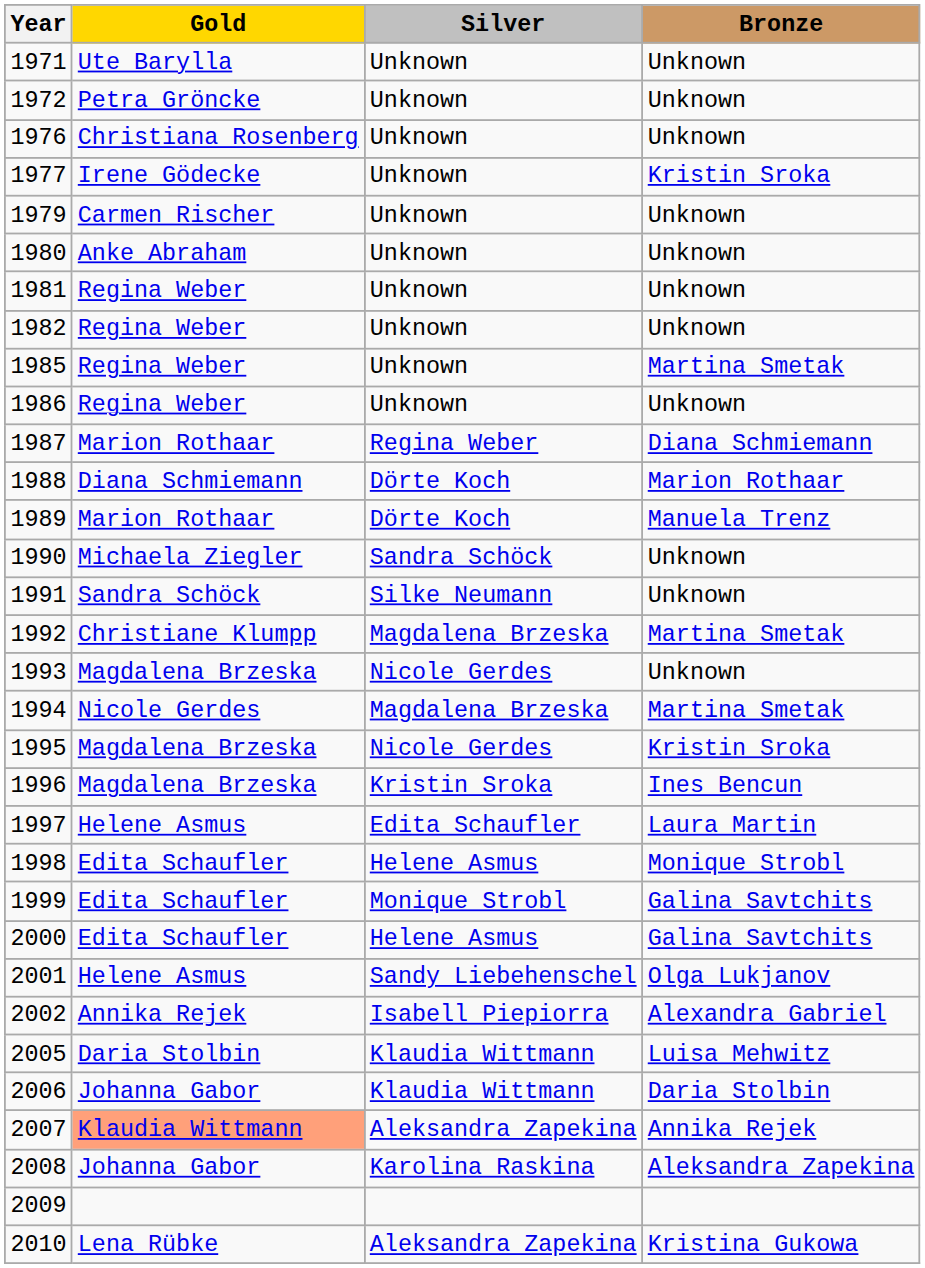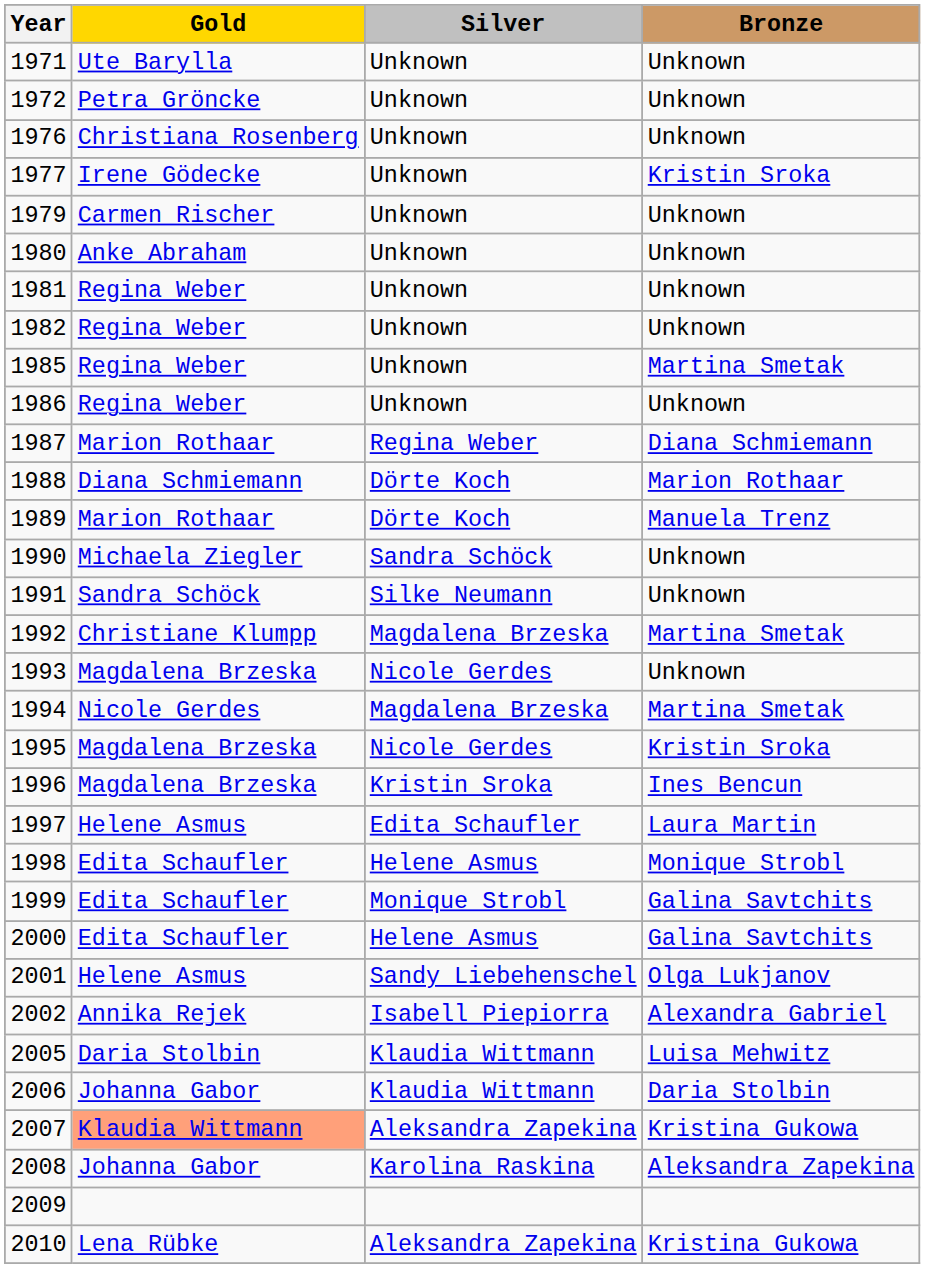 <table class="wikitable">
 <tr>
 <th>Year</th>
 <td align="center" bgcolor="gold"><strong>Gold</strong></td>
 <td align="center" bgcolor="silver"><strong>Silver</strong></td>
 <td align="center" bgcolor="cc9966"><strong>Bronze</strong></td>
 </tr>
 <tr>
 <td>1971</td>
 <td><a href='#'>Ute Barylla</a></td>
 <td>Unknown</td>
 <td>Unknown</td>
 </tr>
 <tr>
 <td>1972</td>
 <td><a href='#'>Petra Gröncke</a></td>
 <td>Unknown</td>
 <td>Unknown</td>
 </tr>
 <tr>
 <td>1976</td>
 <td><a href='#'>Christiana Rosenberg</a></td>
 <td>Unknown</td>
 <td>Unknown</td>
 </tr>
 <tr>
 <td>1977</td>
 <td><a href='#'>Irene Gödecke</a></td>
 <td>Unknown</td>
 <td><a href='#'>Kristin Sroka</a></td>
 </tr>
 <tr>
 <td>1979</td>
 <td><a href='#'>Carmen Rischer</a></td>
 <td>Unknown</td>
 <td>Unknown</td>
 </tr>
 <tr>
 <td>1980</td>
 <td><a href='#'>Anke Abraham</a></td>
 <td>Unknown</td>
 <td>Unknown</td>
 </tr>
 <tr>
 <td>1981</td>
 <td><a href='#'>Regina Weber</a></td>
 <td>Unknown</td>
 <td>Unknown</td>
 </tr>
 <tr>
 <td>1982</td>
 <td><a href='#'>Regina Weber</a></td>
 <td>Unknown</td>
 <td>Unknown</td>
 </tr>
 <tr>
 <td>1985</td>
 <td><a href='#'>Regina Weber</a></td>
 <td>Unknown</td>
 <td><a href='#'>Martina Smetak</a></td>
 </tr>
 <tr>
 <td>1986</td>
 <td><a href='#'>Regina Weber</a></td>
 <td>Unknown</td>
 <td>Unknown</td>
 </tr>
 <tr>
 <td>1987</td>
 <td><a href='#'>Marion Rothaar</a></td>
 <td><a href='#'>Regina Weber</a></td>
 <td><a href='#'>Diana Schmiemann</a></td>
 </tr>
 <tr>
 <td>1988</td>
 <td><a href='#'>Diana Schmiemann</a></td>
 <td><a href='#'>Dörte Koch</a></td>
 <td><a href='#'>Marion Rothaar</a></td>
 </tr>
 <tr>
 <td>1989</td>
 <td><a href='#'>Marion Rothaar</a></td>
 <td><a href='#'>Dörte Koch</a></td>
 <td><a href='#'>Manuela Trenz</a></td>
 </tr>
 <tr>
 <td>1990</td>
 <td><a href='#'>Michaela Ziegler</a></td>
 <td><a href='#'>Sandra Schöck</a></td>
 <td>Unknown</td>
 </tr>
 <tr>
 <td>1991</td>
 <td><a href='#'>Sandra Schöck</a></td>
 <td><a href='#'>Silke Neumann</a></td>
 <td>Unknown</td>
 </tr>
 <tr>
 <td>1992</td>
 <td><a href='#'>Christiane Klumpp</a></td>
 <td><a href='#'>Magdalena Brzeska</a></td>
 <td><a href='#'>Martina Smetak</a></td>
 </tr>
 <tr>
 <td>1993</td>
 <td><a href='#'>Magdalena Brzeska</a></td>
 <td><a href='#'>Nicole Gerdes</a></td>
 <td>Unknown</td>
 </tr>
 <tr>
 <td>1994</td>
 <td><a href='#'>Nicole Gerdes</a></td>
 <td><a href='#'>Magdalena Brzeska</a></td>
 <td><a href='#'>Martina Smetak</a></td>
 </tr>
 <tr>
 <td>1995</td>
 <td><a href='#'>Magdalena Brzeska</a></td>
 <td><a href='#'>Nicole Gerdes</a></td>
 <td><a href='#'>Kristin Sroka</a></td>
 </tr>
 <tr>
 <td>1996</td>
 <td><a href='#'>Magdalena Brzeska</a></td>
 <td><a href='#'>Kristin Sroka</a></td>
 <td><a href='#'>Ines Bencun</a></td>
 </tr>
 <tr>
 <td>1997</td>
 <td><a href='#'>Helene Asmus</a></td>
 <td><a href='#'>Edita Schaufler</a></td>
 <td><a href='#'>Laura Martin</a></td>
 </tr>
 <tr>
 <td>1998</td>
 <td><a href='#'>Edita Schaufler</a></td>
 <td><a href='#'>Helene Asmus</a></td>
 <td><a href='#'>Monique Strobl</a></td>
 </tr>
 <tr>
 <td>1999</td>
 <td><a href='#'>Edita Schaufler</a></td>
 <td><a href='#'>Monique Strobl</a></td>
 <td><a href='#'>Galina Savtchits</a></td>
 </tr>
 <tr>
 <td>2000</td>
 <td><a href='#'>Edita Schaufler</a></td>
 <td><a href='#'>Helene Asmus</a></td>
 <td><a href='#'>Galina Savtchits</a></td>
 </tr>
 <tr>
 <td>2001</td>
 <td><a href='#'>Helene Asmus</a></td>
 <td><a href='#'>Sandy Liebehenschel</a></td>
 <td><a href='#'>Olga Lukjanov</a></td>
 </tr>
 <tr>
 <td>2002</td>
 <td><a href='#'>Annika Rejek</a></td>
 <td><a href='#'>Isabell Piepiorra</a></td>
 <td><a href='#'>Alexandra Gabriel</a></td>
 </tr>
 <tr>
 <td>2005</td>
 <td><a href='#'>Daria Stolbin</a></td>
 <td><a href='#'>Klaudia Wittmann</a></td>
 <td><a href='#'>Luisa Mehwitz</a></td>
 </tr>
 <tr>
 <td>2006</td>
 <td><a href='#'>Johanna Gabor</a></td>
 <td><a href='#'>Klaudia Wittmann</a></td>
 <td><a href='#'>Daria Stolbin</a></td>
 </tr>
 <tr>
 <td>2007</td>
 <td style="background: lightsalmon;"><a href='#'>Klaudia Wittmann</a></td>
 <td><a href='#'>Aleksandra Zapekina</a></td>
-<td><a href='#'>Annika Rejek</a></td>
+<td><a href='#'>Kristina Gukowa</a></td>
 </tr>
 <tr>
 <td>2008</td>
 <td><a href='#'>Johanna Gabor</a></td>
 <td><a href='#'>Karolina Raskina</a></td>
 <td><a href='#'>Aleksandra Zapekina</a></td>
 </tr>
 <tr>
 <td>2009</td>
 <td></td>
 <td></td>
 <td></td>
 </tr>
 <tr>
 <td>2010</td>
 <td><a href='#'>Lena Rübke</a></td>
 <td><a href='#'>Aleksandra Zapekina</a></td>
 <td><a href='#'>Kristina Gukowa</a></td>
 </tr>
 </table>
